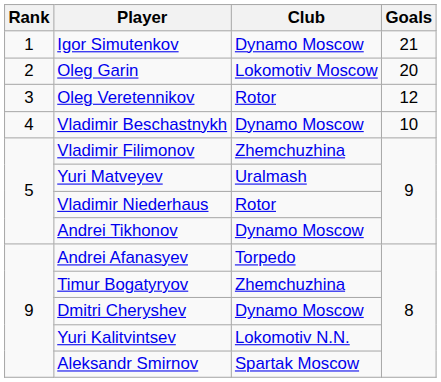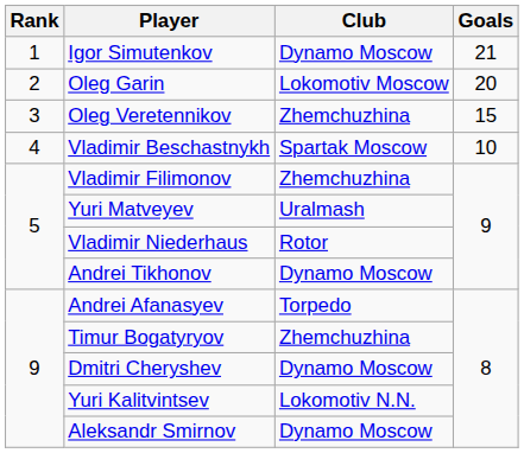 <table class="wikitable" style="text-align: center;">
 <tr>
 <th>Rank</th>
 <th>Player</th>
 <th>Club</th>
 <th>Goals</th>
 </tr>
 <tr>
 <td>1</td>
 <td style="text-align: left;"> <a href='#'>Igor Simutenkov</a></td>
 <td style="text-align: left;"><a href='#'>Dynamo Moscow</a></td>
 <td>21</td>
 </tr>
 <tr>
 <td>2</td>
 <td style="text-align: left;"> <a href='#'>Oleg Garin</a></td>
 <td style="text-align: left;"><a href='#'>Lokomotiv Moscow</a></td>
 <td>20</td>
 </tr>
 <tr>
 <td>3</td>
 <td style="text-align: left;"> <a href='#'>Oleg Veretennikov</a></td>
-<td style="text-align: left;"><a href='#'>Rotor</a></td>
-<td>12</td>
+<td style="text-align: left;"><a href='#'>Zhemchuzhina</a></td>
+<td>15</td>
 </tr>
 <tr>
 <td>4</td>
 <td style="text-align: left;"> <a href='#'>Vladimir Beschastnykh</a></td>
-<td style="text-align: left;"><a href='#'>Dynamo Moscow</a></td>
+<td style="text-align: left;"><a href='#'>Spartak Moscow</a></td>
 <td>10</td>
 </tr>
 <tr>
 <td rowspan="4">5</td>
 <td style="text-align: left;"> <a href='#'>Vladimir Filimonov</a></td>
 <td style="text-align: left;"><a href='#'>Zhemchuzhina</a></td>
 <td rowspan="4">9</td>
 </tr>
 <tr>
 <td style="text-align: left;"> <a href='#'>Yuri Matveyev</a></td>
 <td style="text-align: left;"><a href='#'>Uralmash</a></td>
 </tr>
 <tr>
 <td style="text-align: left;"> <a href='#'>Vladimir Niederhaus</a></td>
 <td style="text-align: left;"><a href='#'>Rotor</a></td>
 </tr>
 <tr>
 <td style="text-align: left;"> <a href='#'>Andrei Tikhonov</a></td>
 <td style="text-align: left;"><a href='#'>Dynamo Moscow</a></td>
 </tr>
 <tr>
 <td rowspan="5">9</td>
 <td style="text-align: left;"> <a href='#'>Andrei Afanasyev</a></td>
 <td style="text-align: left;"><a href='#'>Torpedo</a></td>
 <td rowspan="5">8</td>
 </tr>
 <tr>
 <td style="text-align: left;"> <a href='#'>Timur Bogatyryov</a></td>
 <td style="text-align: left;"><a href='#'>Zhemchuzhina</a></td>
 </tr>
 <tr>
 <td style="text-align: left;"> <a href='#'>Dmitri Cheryshev</a></td>
 <td style="text-align: left;"><a href='#'>Dynamo Moscow</a></td>
 </tr>
 <tr>
 <td style="text-align: left;"> <a href='#'>Yuri Kalitvintsev</a></td>
 <td style="text-align: left;"><a href='#'>Lokomotiv N.N.</a></td>
 </tr>
 <tr>
 <td style="text-align: left;"> <a href='#'>Aleksandr Smirnov</a></td>
-<td style="text-align: left;"><a href='#'>Spartak Moscow</a></td>
+<td style="text-align: left;"><a href='#'>Dynamo Moscow</a></td>
 </tr>
 </table>
